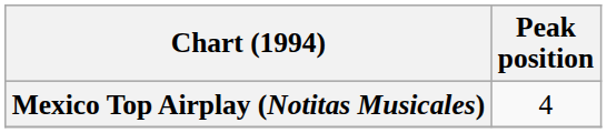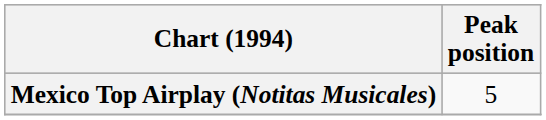 <table class="wikitable plainrowheaders" style="text-align:center">
 <tr>
 <th scope="col">Chart (1994)</th>
 <th scope="col">Peak<br>position</th>
 </tr>
 <tr>
 <th scope="row">Mexico Top Airplay (<em>Notitas Musicales</em>)</th>
-<td>4</td>
+<td>5</td>
 </tr>
 <tr>
 </tr>
 </table>
